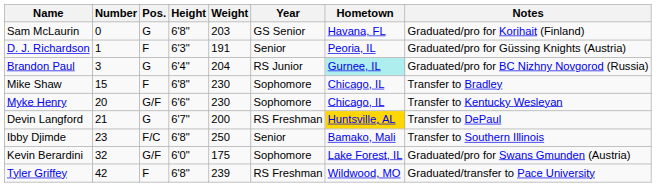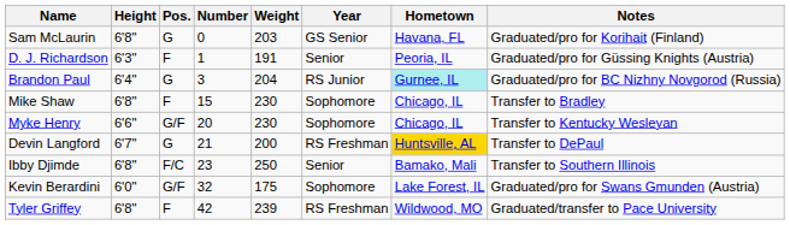 <table class="wikitable sortable" border="1">
 <tr>
 <th>Name</th>
+<th>Height</th>
+<th>Pos.</th>
 <th>Number</th>
-<th>Pos.</th>
-<th>Height</th>
 <th>Weight</th>
 <th>Year</th>
 <th>Hometown</th>
 <th class="unsortable">Notes</th>
 </tr>
 <tr>
 <td>Sam McLaurin</td>
+<td>6'8"</td>
+<td>G</td>
 <td>0</td>
-<td>G</td>
-<td>6'8"</td>
 <td>203</td>
 <td>GS Senior</td>
 <td><a href='#'>Havana, FL</a></td>
 <td>Graduated/pro for <a href='#'>Korihait</a> (Finland)</td>
 </tr>
 <tr>
 <td><a href='#'>D. J. Richardson</a></td>
+<td>6'3"</td>
+<td>F</td>
 <td>1</td>
-<td>F</td>
-<td>6'3"</td>
 <td>191</td>
 <td>Senior</td>
 <td><a href='#'>Peoria, IL</a></td>
 <td>Graduated/pro for Güssing Knights (Austria)</td>
 </tr>
 <tr>
 <td><a href='#'>Brandon Paul</a></td>
+<td>6'4"</td>
+<td>G</td>
 <td>3</td>
-<td>G</td>
-<td>6'4"</td>
 <td>204</td>
 <td>RS Junior</td>
 <td style="background: paleturquoise;"><a href='#'>Gurnee, IL</a></td>
 <td>Graduated/pro for <a href='#'>BC Nizhny Novgorod</a> (Russia)</td>
 </tr>
 <tr>
 <td>Mike Shaw</td>
+<td>6'8"</td>
+<td>F</td>
 <td>15</td>
-<td>F</td>
-<td>6'8"</td>
 <td>230</td>
 <td>Sophomore</td>
 <td><a href='#'>Chicago, IL</a></td>
 <td>Transfer to <a href='#'>Bradley</a></td>
 </tr>
 <tr>
 <td><a href='#'>Myke Henry</a></td>
+<td>6'6"</td>
+<td>G/F</td>
 <td>20</td>
-<td>G/F</td>
-<td>6'6"</td>
 <td>230</td>
 <td>Sophomore</td>
 <td><a href='#'>Chicago, IL</a></td>
 <td>Transfer to <a href='#'>Kentucky Wesleyan</a></td>
 </tr>
 <tr>
 <td>Devin Langford</td>
+<td>6'7"</td>
+<td>G</td>
 <td>21</td>
-<td>G</td>
-<td>6'7"</td>
 <td>200</td>
 <td>RS Freshman</td>
 <td style="background: gold;"><a href='#'>Huntsville, AL</a></td>
 <td>Transfer to <a href='#'>DePaul</a></td>
 </tr>
 <tr>
 <td>Ibby Djimde</td>
+<td>6'8"</td>
+<td>F/C</td>
 <td>23</td>
-<td>F/C</td>
-<td>6'8"</td>
 <td>250</td>
 <td>Senior</td>
 <td><a href='#'>Bamako, Mali</a></td>
 <td>Transfer to <a href='#'>Southern Illinois</a></td>
 </tr>
 <tr>
 <td>Kevin Berardini</td>
+<td>6'0"</td>
+<td>G/F</td>
 <td>32</td>
-<td>G/F</td>
-<td>6'0"</td>
 <td>175</td>
 <td>Sophomore</td>
 <td><a href='#'>Lake Forest, IL</a></td>
 <td>Graduated/pro for <a href='#'>Swans Gmunden</a> (Austria)</td>
 </tr>
 <tr>
 <td><a href='#'>Tyler Griffey</a></td>
+<td>6'8"</td>
+<td>F</td>
 <td>42</td>
-<td>F</td>
-<td>6'8"</td>
 <td>239</td>
 <td>RS Freshman</td>
 <td><a href='#'>Wildwood, MO</a></td>
 <td>Graduated/transfer to <a href='#'>Pace University</a></td>
 </tr>
 </table>
